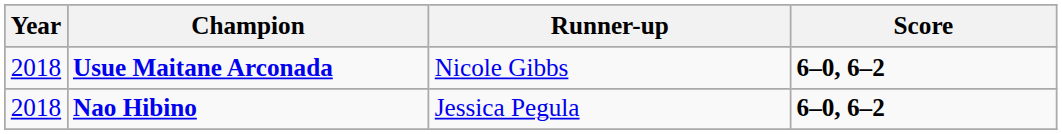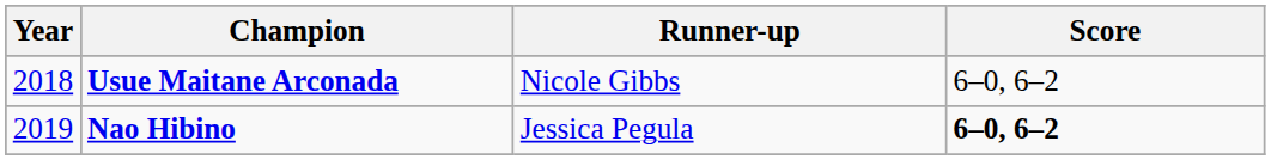 <table class="wikitable" style="font-size:90%">
 <tr>
 <th>Year</th>
 <th width="200">Champion</th>
 <th width="200">Runner-up</th>
 <th width="145">Score</th>
 </tr>
 <tr>
 <td><a href='#'>2018</a></td>
 <td> <strong><a href='#'>Usue Maitane Arconada</a></strong></td>
 <td> <a href='#'>Nicole Gibbs</a></td>
-<td><strong>6–0, 6–2</strong></td>
+<td>6–0, 6–2</td>
 </tr>
 <tr>
-<td><a href='#'>2018</a></td>
+<td><a href='#'>2019</a></td>
 <td> <strong><a href='#'>Nao Hibino</a></strong></td>
 <td> <a href='#'>Jessica Pegula</a></td>
 <td><strong>6–0, 6–2</strong></td>
 </tr>
 </table>
